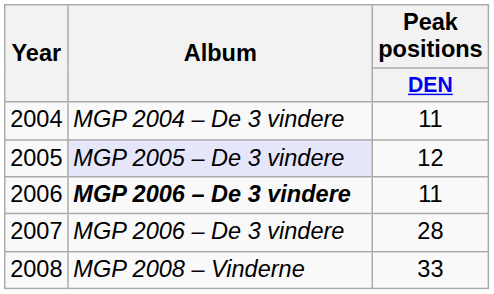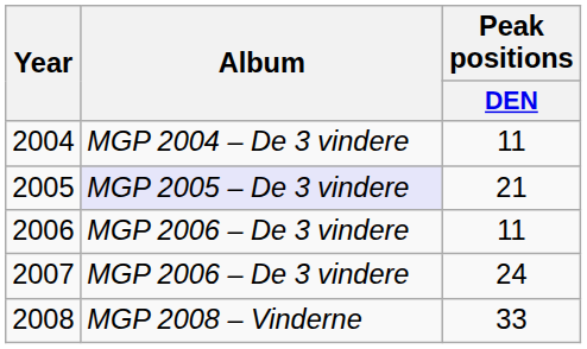 <table class="wikitable">
 <tr>
 <th align="center" rowspan="2" width="10">Year</th>
 <th align="center" rowspan="2" width="200">Album</th>
 <th align="center" colspan="1" width="20">Peak positions</th>
 </tr>
 <tr>
 <th scope="col" style="width:3em;font-size:90%;"><a href='#'>DEN</a><br></th>
 </tr>
 <tr>
 <td style="text-align:center;">2004</td>
 <td><em>MGP 2004 – De 3 vindere</em></td>
 <td style="text-align:center;">11</td>
 </tr>
 <tr>
 <td style="text-align:center;">2005</td>
 <td style="background: lavender;"><em>MGP 2005 – De 3 vindere</em></td>
-<td style="text-align:center;">12</td>
+<td style="text-align:center;">21</td>
 </tr>
 <tr>
 <td style="text-align:center;">2006</td>
-<td><strong><em>MGP 2006 – De 3 vindere</em></strong></td>
+<td><em>MGP 2006 – De 3 vindere</em></td>
 <td style="text-align:center;">11</td>
 </tr>
 <tr>
 <td style="text-align:center;">2007</td>
 <td><em>MGP 2006 – De 3 vindere</em></td>
-<td style="text-align:center;">28</td>
+<td style="text-align:center;">24</td>
 </tr>
 <tr>
 <td style="text-align:center;">2008</td>
 <td><em>MGP 2008 – Vinderne</em></td>
 <td style="text-align:center;">33</td>
 </tr>
 </table>
